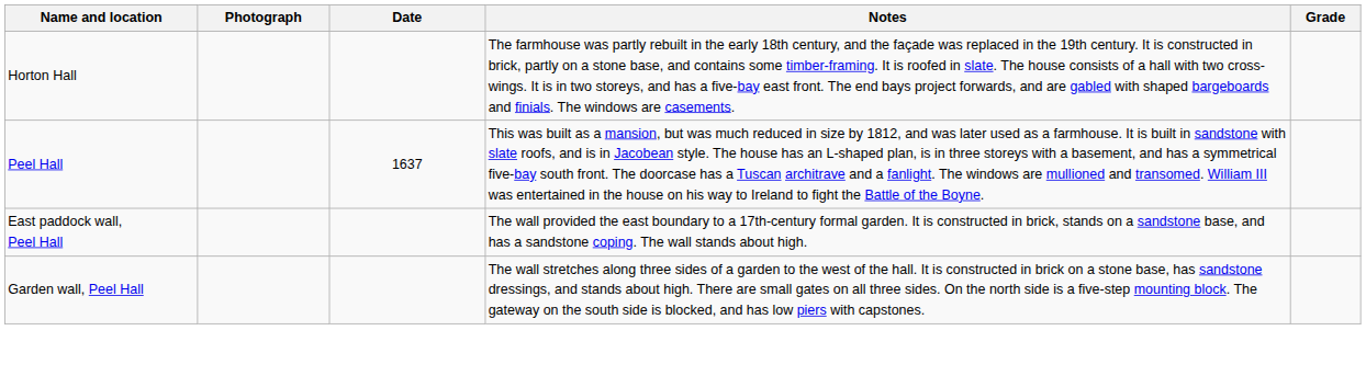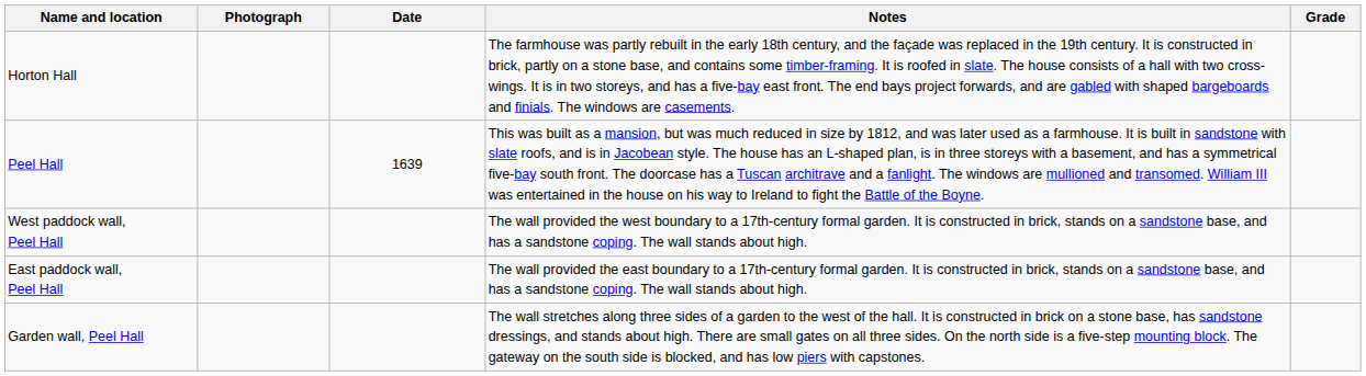 <table class="wikitable sortable plainrowheaders" style="width:100%;border:0px;text-align:left;line-height:150%;">
 <tr>
 <th scope="col" style="width:150px">Name and location</th>
 <th scope="col" style="width:100px" class="unsortable">Photograph</th>
 <th scope="col" style="width:120px">Date</th>
 <th scope="col" style="width:650px" class="unsortable">Notes</th>
 <th scope="col" style="width:50px">Grade</th>
 </tr>
 <tr>
 <td>Horton Hall<br><small></small></td>
 <td></td>
 <td align="center"></td>
 <td>The farmhouse was partly rebuilt in the early 18th century, and the façade was replaced in the 19th century. It is constructed in brick, partly on a stone base, and contains some <a href='#'>timber-framing</a>. It is roofed in <a href='#'>slate</a>. The house consists of a hall with two cross-wings. It is in two storeys, and has a five-<a href='#'>bay</a> east front. The end bays project forwards, and are <a href='#'>gabled</a> with shaped <a href='#'>bargeboards</a> and <a href='#'>finials</a>. The windows are <a href='#'>casements</a>.</td>
 <td align="center" ></td>
 </tr>
 <tr>
 <td><a href='#'>Peel Hall</a><br><small></small></td>
 <td></td>
-<td align="center">1637</td>
+<td align="center">1639</td>
 <td>This was built as a <a href='#'>mansion</a>, but was much reduced in size by 1812, and was later used as a farmhouse. It is built in <a href='#'>sandstone</a> with <a href='#'>slate</a> roofs, and is in <a href='#'>Jacobean</a> style. The house has an L-shaped plan, is in three storeys with a basement, and has a symmetrical five-<a href='#'>bay</a> south front. The doorcase has a <a href='#'>Tuscan</a> <a href='#'>architrave</a> and a <a href='#'>fanlight</a>. The windows are <a href='#'>mullioned</a> and <a href='#'>transomed</a>. <a href='#'>William III</a> was entertained in the house on his way to Ireland to fight the <a href='#'>Battle of the Boyne</a>.</td>
+<td align="center" ></td>
+</tr>
+<tr>
+<td>West paddock wall,<br><a href='#'>Peel Hall</a><br><small></small></td>
+<td></td>
+<td align="center"></td>
+<td>The wall provided the west boundary to a 17th-century formal garden. It is constructed in brick, stands on a <a href='#'>sandstone</a> base, and has a sandstone <a href='#'>coping</a>. The wall stands about  high.</td>
 <td align="center" ></td>
 </tr>
 <tr>
 <td>East paddock wall,<br><a href='#'>Peel Hall</a><br><small></small></td>
 <td></td>
 <td align="center"></td>
 <td>The wall provided the east boundary to a 17th-century formal garden. It is constructed in brick, stands on a <a href='#'>sandstone</a> base, and has a sandstone <a href='#'>coping</a>. The wall stands about  high.</td>
 <td align="center" ></td>
 </tr>
 <tr>
 <td>Garden wall, <a href='#'>Peel Hall</a><br><small></small></td>
 <td></td>
 <td align="center"></td>
 <td>The wall stretches along three sides of a garden to the west of the hall. It is constructed in brick on a stone base, has <a href='#'>sandstone</a> dressings, and stands about  high. There are small gates on all three sides. On the north side is a five-step <a href='#'>mounting block</a>. The gateway on the south side is blocked, and has low <a href='#'>piers</a> with capstones.</td>
 <td align="center" ></td>
 </tr>
 <tr>
 </tr>
 </table>
